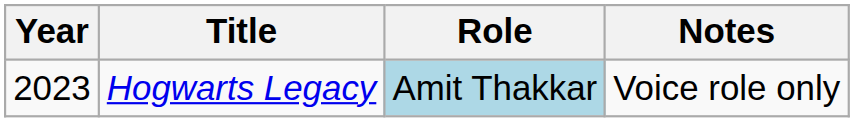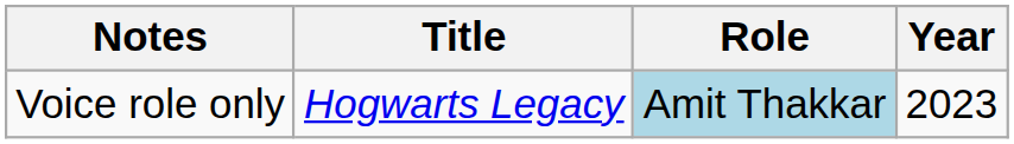 <table class = "wikitable sortable">
 <tr>
-<th>Year</th>
+<th>Notes</th>
 <th>Title</th>
 <th>Role</th>
-<th>Notes</th>
+<th>Year</th>
 </tr>
 <tr>
-<td>2023</td>
+<td>Voice role only</td>
 <td><em><a href='#'>Hogwarts Legacy</a></em></td>
 <td style="background: lightblue;">Amit Thakkar</td>
-<td>Voice role only</td>
+<td>2023</td>
 </tr>
 </table>
